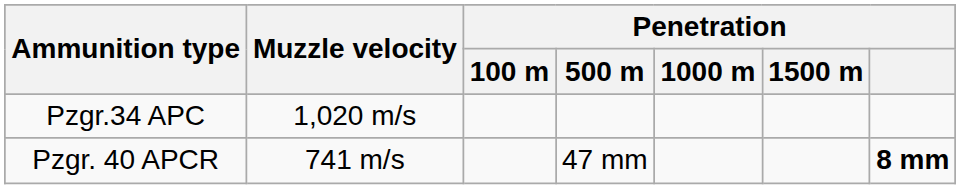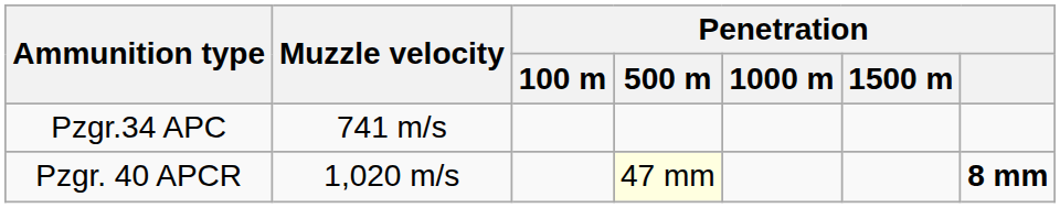 <table class="wikitable">
 <tr>
 <th rowspan=2>Ammunition type</th>
 <th rowspan=2>Muzzle velocity</th>
 <th colspan=10>Penetration</th>
 </tr>
 <tr>
 <th>100 m</th>
 <th>500 m</th>
 <th>1000 m</th>
 <th>1500 m</th>
 <th></th>
 </tr>
 <tr>
 <td style="text-align:center">Pzgr.34 APC</td>
-<td style="text-align:center">1,020 m/s</td>
+<td style="text-align:center">741 m/s</td>
 <td></td>
 <td></td>
 <td></td>
 <td></td>
 <td></td>
 </tr>
 <tr>
 <td style="text-align:center">Pzgr. 40 APCR</td>
-<td style="text-align:center">741 m/s</td>
+<td style="text-align:center">1,020 m/s</td>
 <td></td>
-<td>47 mm</td>
+<td style="background: lightyellow;">47 mm</td>
 <td></td>
 <td></td>
 <td><strong>8 mm</strong></td>
 </tr>
 </table>
